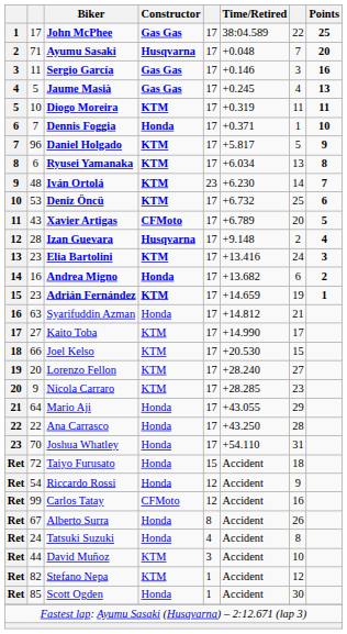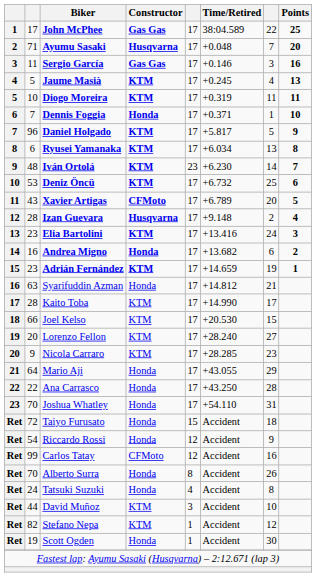 <table class="wikitable sortable" style="font-size: 85%;">
 <tr>
 <th scope="col"></th>
 <th scope="col"></th>
 <th scope="col">Biker</th>
 <th scope="col">Constructor</th>
 <th scope="col" class="unsortable"></th>
 <th scope="col" class="unsortable">Time/Retired</th>
 <th scope="col"></th>
 <th scope="col">Points</th>
 </tr>
 <tr>
 <th scope="row">1</th>
 <td align="center">17</td>
 <td> <strong><a href='#'>John McPhee</a></strong></td>
 <td><strong><a href='#'>Gas Gas</a></strong></td>
 <td>17</td>
 <td>38:04.589</td>
 <td align="center">22</td>
 <td align="center"><strong>25</strong></td>
 </tr>
 <tr>
 <th scope="row">2</th>
 <td align="center">71</td>
 <td> <strong><a href='#'>Ayumu Sasaki</a></strong></td>
 <td><strong><a href='#'>Husqvarna</a></strong></td>
 <td>17</td>
 <td>+0.048</td>
 <td align="center">7</td>
 <td align="center"><strong>20</strong></td>
 </tr>
 <tr>
 <th scope="row">3</th>
 <td align="center">11</td>
 <td> <strong><a href='#'>Sergio García</a></strong></td>
 <td><strong><a href='#'>Gas Gas</a></strong></td>
 <td>17</td>
 <td>+0.146</td>
 <td align="center">3</td>
 <td align="center"><strong>16</strong></td>
 </tr>
 <tr>
 <th scope="row">4</th>
 <td align="center">5</td>
 <td> <strong><a href='#'>Jaume Masià</a></strong></td>
-<td><strong><a href='#'>Gas Gas</a></strong></td>
+<td><strong><a href='#'>KTM</a></strong></td>
 <td>17</td>
 <td>+0.245</td>
 <td align="center">4</td>
 <td align="center"><strong>13</strong></td>
 </tr>
 <tr>
 <th scope="row">5</th>
 <td align="center">10</td>
 <td> <strong><a href='#'>Diogo Moreira</a></strong></td>
 <td><strong><a href='#'>KTM</a></strong></td>
 <td>17</td>
 <td>+0.319</td>
 <td align="center">11</td>
 <td align="center"><strong>11</strong></td>
 </tr>
 <tr>
 <th scope="row">6</th>
 <td align="center">7</td>
 <td> <strong><a href='#'>Dennis Foggia</a></strong></td>
 <td><strong><a href='#'>Honda</a></strong></td>
 <td>17</td>
 <td>+0.371</td>
 <td align="center">1</td>
 <td align="center"><strong>10</strong></td>
 </tr>
 <tr>
 <th scope="row">7</th>
 <td align="center">96</td>
 <td> <strong><a href='#'>Daniel Holgado</a></strong></td>
 <td><strong><a href='#'>KTM</a></strong></td>
 <td>17</td>
 <td>+5.817</td>
 <td align="center">5</td>
 <td align="center"><strong>9</strong></td>
 </tr>
 <tr>
 <th scope="row">8</th>
 <td align="center">6</td>
 <td> <strong><a href='#'>Ryusei Yamanaka</a></strong></td>
 <td><strong><a href='#'>KTM</a></strong></td>
 <td>17</td>
 <td>+6.034</td>
 <td align="center">13</td>
 <td align="center"><strong>8</strong></td>
 </tr>
 <tr>
 <th scope="row">9</th>
 <td align="center">48</td>
 <td> <strong><a href='#'>Iván Ortolá</a></strong></td>
 <td><strong><a href='#'>KTM</a></strong></td>
 <td>23</td>
 <td>+6.230</td>
 <td align="center">14</td>
 <td align="center"><strong>7</strong></td>
 </tr>
 <tr>
 <th scope="row">10</th>
 <td align="center">53</td>
 <td> <strong><a href='#'>Deniz Öncü</a></strong></td>
 <td><strong><a href='#'>KTM</a></strong></td>
 <td>17</td>
 <td>+6.732</td>
 <td align="center">25</td>
 <td align="center"><strong>6</strong></td>
 </tr>
 <tr>
 <th scope="row">11</th>
 <td align="center">43</td>
 <td> <strong><a href='#'>Xavier Artigas</a></strong></td>
 <td><strong><a href='#'>CFMoto</a></strong></td>
 <td>17</td>
 <td>+6.789</td>
 <td align="center">20</td>
 <td align="center"><strong>5</strong></td>
 </tr>
 <tr>
 <th scope="row">12</th>
 <td align="center">28</td>
 <td> <strong><a href='#'>Izan Guevara</a></strong></td>
 <td><strong><a href='#'>Husqvarna</a></strong></td>
 <td>17</td>
 <td>+9.148</td>
 <td align="center">2</td>
 <td align="center"><strong>4</strong></td>
 </tr>
 <tr>
 <th scope="row">13</th>
 <td align="center">23</td>
 <td> <strong><a href='#'>Elia Bartolini</a></strong></td>
 <td><strong><a href='#'>KTM</a></strong></td>
 <td>17</td>
 <td>+13.416</td>
 <td align="center">24</td>
 <td align="center"><strong>3</strong></td>
 </tr>
 <tr>
 <th scope="row">14</th>
 <td align="center">16</td>
 <td> <strong><a href='#'>Andrea Migno</a></strong></td>
 <td><strong><a href='#'>Honda</a></strong></td>
 <td>17</td>
 <td>+13.682</td>
 <td align="center">6</td>
 <td align="center"><strong>2</strong></td>
 </tr>
 <tr>
 <th scope="row">15</th>
 <td align="center">23</td>
 <td> <strong><a href='#'>Adrián Fernández</a></strong></td>
 <td><strong><a href='#'>KTM</a></strong></td>
 <td>17</td>
 <td>+14.659</td>
 <td align="center">19</td>
 <td align="center"><strong>1</strong></td>
 </tr>
 <tr>
 <th scope="row">16</th>
 <td align="center">63</td>
 <td> <a href='#'>Syarifuddin Azman</a></td>
 <td><a href='#'>Honda</a></td>
 <td>17</td>
 <td>+14.812</td>
 <td align="center">21</td>
 <td></td>
 </tr>
 <tr>
 <th scope="row">17</th>
-<td align="center">27</td>
+<td align="center">28</td>
 <td> <a href='#'>Kaito Toba</a></td>
 <td><a href='#'>KTM</a></td>
 <td>17</td>
 <td>+14.990</td>
 <td align="center">17</td>
 <td></td>
 </tr>
 <tr>
 <th scope="row">18</th>
 <td align="center">66</td>
 <td> <a href='#'>Joel Kelso</a></td>
 <td><a href='#'>KTM</a></td>
 <td>17</td>
 <td>+20.530</td>
 <td align="center">15</td>
 <td></td>
 </tr>
 <tr>
 <th scope="row">19</th>
 <td align="center">20</td>
 <td> <a href='#'>Lorenzo Fellon</a></td>
 <td><a href='#'>KTM</a></td>
 <td>17</td>
 <td>+28.240</td>
 <td align="center">27</td>
 <td></td>
 </tr>
 <tr>
 <th scope="row">20</th>
 <td align="center">9</td>
 <td> <a href='#'>Nicola Carraro</a></td>
 <td><a href='#'>KTM</a></td>
 <td>17</td>
 <td>+28.285</td>
 <td align="center">23</td>
 <td></td>
 </tr>
 <tr>
 <th scope="row">21</th>
 <td align="center">64</td>
 <td> <a href='#'>Mario Aji</a></td>
 <td><a href='#'>Honda</a></td>
 <td>17</td>
 <td>+43.055</td>
 <td align="center">29</td>
 <td></td>
 </tr>
 <tr>
 <th scope="row">22</th>
 <td align="center">22</td>
 <td> <a href='#'>Ana Carrasco</a></td>
 <td><a href='#'>Honda</a></td>
 <td>17</td>
 <td>+43.250</td>
 <td align="center">28</td>
 <td></td>
 </tr>
 <tr>
 <th scope="row">23</th>
 <td align="center">70</td>
 <td> <a href='#'>Joshua Whatley</a></td>
 <td><a href='#'>Honda</a></td>
 <td>17</td>
 <td>+54.110</td>
 <td align="center">31</td>
 <td></td>
 </tr>
 <tr>
 <th scope="row">Ret</th>
 <td align="center">72</td>
 <td> <a href='#'>Taiyo Furusato</a></td>
 <td><a href='#'>Honda</a></td>
 <td>15</td>
 <td>Accident</td>
 <td align="center">18</td>
 <td></td>
 </tr>
 <tr>
 <th scope="row">Ret</th>
 <td align="center">54</td>
 <td> <a href='#'>Riccardo Rossi</a></td>
 <td><a href='#'>Honda</a></td>
 <td>12</td>
 <td>Accident</td>
 <td align="center">9</td>
 <td></td>
 </tr>
 <tr>
 <th scope="row">Ret</th>
 <td align="center">99</td>
 <td> <a href='#'>Carlos Tatay</a></td>
 <td><a href='#'>CFMoto</a></td>
 <td>12</td>
 <td>Accident</td>
 <td align="center">16</td>
 <td></td>
 </tr>
 <tr>
 <th scope="row">Ret</th>
-<td align="center">67</td>
+<td align="center">70</td>
 <td> <a href='#'>Alberto Surra</a></td>
 <td><a href='#'>Honda</a></td>
 <td>8</td>
 <td>Accident</td>
 <td align="center">26</td>
 <td></td>
 </tr>
 <tr>
 <th scope="row">Ret</th>
 <td align="center">24</td>
 <td> <a href='#'>Tatsuki Suzuki</a></td>
 <td><a href='#'>Honda</a></td>
 <td>4</td>
 <td>Accident</td>
 <td align="center">8</td>
 <td></td>
 </tr>
 <tr>
 <th scope="row">Ret</th>
 <td align="center">44</td>
 <td> <a href='#'>David Muñoz</a></td>
 <td><a href='#'>KTM</a></td>
 <td>3</td>
 <td>Accident</td>
 <td align="center">10</td>
 <td></td>
 </tr>
 <tr>
 <th scope="row">Ret</th>
 <td align="center">82</td>
 <td> <a href='#'>Stefano Nepa</a></td>
 <td><a href='#'>KTM</a></td>
 <td>1</td>
 <td>Accident</td>
 <td align="center">12</td>
 <td></td>
 </tr>
 <tr>
 <th scope="row">Ret</th>
-<td align="center">85</td>
+<td align="center">19</td>
 <td> <a href='#'>Scott Ogden</a></td>
 <td><a href='#'>Honda</a></td>
 <td>1</td>
 <td>Accident</td>
 <td align="center">30</td>
 <td></td>
 </tr>
 <tr>
 </tr>
 <tr class="sortbottom">
 <td colspan="8" style="text-align:center"><em><a href='#'>Fastest lap</a>:  <a href='#'>Ayumu Sasaki</a> (<a href='#'>Husqvarna</a>) – 2:12.671 (lap 3)</em></td>
 </tr>
 <tr>
 <th colspan=8></th>
 </tr>
 </table>
